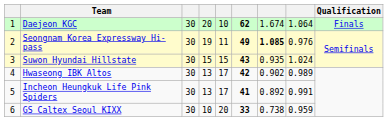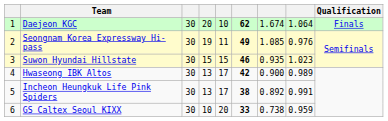 <table class="wikitable" style="text-align:center;">
 <tr>
 <th width=20></th>
 <th width=250>Team</th>
 <th width=20></th>
 <th width=20></th>
 <th width=20></th>
 <th width=35></th>
 <th width=35></th>
 <th width=35></th>
 <th width=50>Qualification</th>
 </tr>
 <tr bgcolor=#ccffcc>
 <td>1</td>
 <td align=left><a href='#'>Daejeon KGC</a></td>
 <td>30</td>
 <td>20</td>
 <td>10</td>
 <td><strong>62</strong></td>
 <td>1.674</td>
 <td>1.064</td>
 <td><a href='#'>Finals</a></td>
 </tr>
 <tr bgcolor=#fffccc>
 <td>2</td>
 <td align=left><a href='#'>Seongnam Korea Expressway Hi-pass</a></td>
 <td>30</td>
 <td>19</td>
 <td>11</td>
 <td><strong>49</strong></td>
-<td><strong>1.085</strong></td>
+<td>1.085</td>
 <td>0.976</td>
 <td rowspan="2"><a href='#'>Semifinals</a></td>
 </tr>
 <tr bgcolor=#fffccc>
 <td>3</td>
 <td align=left><a href='#'>Suwon Hyundai Hillstate</a></td>
 <td>30</td>
 <td>15</td>
 <td>15</td>
-<td><strong>43</strong></td>
+<td><strong>46</strong></td>
 <td>0.935</td>
-<td>1.024</td>
+<td>1.023</td>
 </tr>
 <tr>
 <td>4</td>
 <td align=left><a href='#'>Hwaseong IBK Altos</a></td>
 <td>30</td>
 <td>13</td>
 <td>17</td>
 <td><strong>42</strong></td>
-<td>0.902</td>
+<td>0.900</td>
 <td>0.989</td>
 <td rowspan="3"></td>
 </tr>
 <tr>
 <td>5</td>
 <td align=left><a href='#'>Incheon Heungkuk Life Pink Spiders</a></td>
 <td>30</td>
 <td>13</td>
 <td>17</td>
-<td><strong>41</strong></td>
+<td><strong>38</strong></td>
 <td>0.892</td>
 <td>0.991</td>
 </tr>
 <tr>
 <td>6</td>
 <td align=left><a href='#'>GS Caltex Seoul KIXX</a></td>
 <td>30</td>
 <td>10</td>
 <td>20</td>
 <td><strong>33</strong></td>
 <td>0.738</td>
 <td>0.959</td>
 </tr>
 </table>
